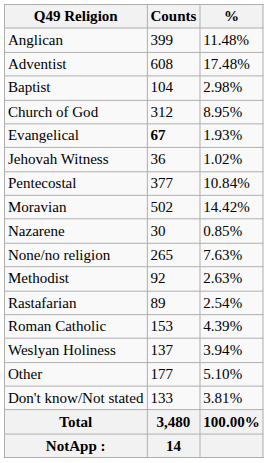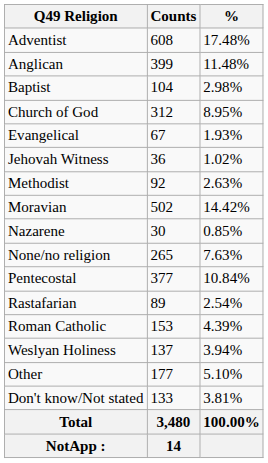 <table class="wikitable sortable">
 <tr>
 <th>Q49 Religion</th>
 <th>Counts</th>
 <th>%</th>
 </tr>
 <tr>
+<td>Adventist</td>
+<td>608</td>
+<td>17.48%</td>
+</tr>
+<tr>
 <td>Anglican</td>
 <td>399</td>
 <td>11.48%</td>
-</tr>
-<tr>
-<td>Adventist</td>
-<td>608</td>
-<td>17.48%</td>
 </tr>
 <tr>
 <td>Baptist</td>
 <td>104</td>
 <td>2.98%</td>
 </tr>
 <tr>
 <td>Church of God</td>
 <td>312</td>
 <td>8.95%</td>
 </tr>
 <tr>
 <td>Evangelical</td>
-<td><strong>67</strong></td>
+<td>67</td>
 <td>1.93%</td>
 </tr>
 <tr>
 <td>Jehovah Witness</td>
 <td>36</td>
 <td>1.02%</td>
 </tr>
 <tr>
-<td>Pentecostal</td>
-<td>377</td>
-<td>10.84%</td>
+<td>Methodist</td>
+<td>92</td>
+<td>2.63%</td>
 </tr>
 <tr>
 <td>Moravian</td>
 <td>502</td>
 <td>14.42%</td>
 </tr>
 <tr>
 <td>Nazarene</td>
 <td>30</td>
 <td>0.85%</td>
 </tr>
 <tr>
 <td>None/no religion</td>
 <td>265</td>
 <td>7.63%</td>
 </tr>
 <tr>
-<td>Methodist</td>
-<td>92</td>
-<td>2.63%</td>
+<td>Pentecostal</td>
+<td>377</td>
+<td>10.84%</td>
 </tr>
 <tr>
 <td>Rastafarian</td>
 <td>89</td>
 <td>2.54%</td>
 </tr>
 <tr>
 <td>Roman Catholic</td>
 <td>153</td>
 <td>4.39%</td>
 </tr>
 <tr>
 <td>Weslyan Holiness</td>
 <td>137</td>
 <td>3.94%</td>
 </tr>
 <tr>
 <td>Other</td>
 <td>177</td>
 <td>5.10%</td>
 </tr>
 <tr>
 <td>Don't know/Not stated</td>
 <td>133</td>
 <td>3.81%</td>
 </tr>
 <tr>
 <th>Total</th>
 <th>3,480</th>
 <th>100.00%</th>
 </tr>
 <tr>
 <th>NotApp :</th>
 <th>14</th>
 <th></th>
 </tr>
 </table>
